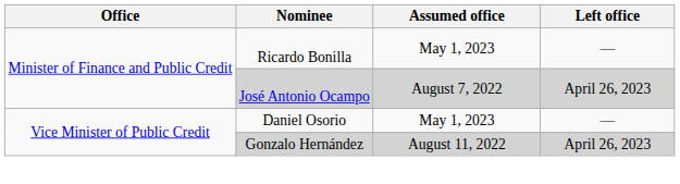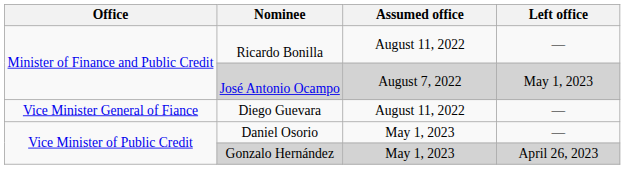 <table class="wikitable sortable" style="text-align:center">
 <tr>
 <th>Office</th>
 <th>Nominee</th>
 <th style="width:25%;" data-sort-type="date">Assumed office</th>
 <th style="width:20%;" data-sort-type="date">Left office</th>
 </tr>
 <tr>
 <td rowspan=2><a href='#'>Minister of Finance and Public Credit</a></td>
 <td><br>Ricardo Bonilla</td>
-<td>May 1, 2023<br></td>
+<td>August 11, 2022</td>
 <td>—</td>
 </tr>
 <tr style="background:lightgray;">
 <td><br><a href='#'>José Antonio Ocampo</a></td>
 <td>August 7, 2022<br></td>
-<td>April 26, 2023</td>
+<td>May 1, 2023</td>
+</tr>
+<tr>
+<td><a href='#'>Vice Minister General of Fiance</a></td>
+<td>Diego Guevara</td>
+<td>August 11, 2022</td>
+<td>—</td>
 </tr>
 <tr>
 <td rowspan=2><a href='#'>Vice Minister of Public Credit</a></td>
 <td>Daniel Osorio</td>
 <td>May 1, 2023</td>
 <td>—</td>
 </tr>
 <tr style="background:lightgray;">
 <td>Gonzalo Hernández</td>
-<td>August 11, 2022</td>
+<td>May 1, 2023<br></td>
 <td>April 26, 2023</td>
 </tr>
 </table>
